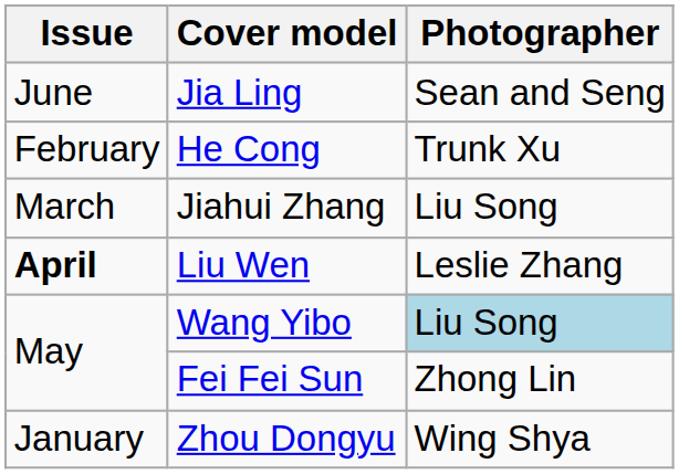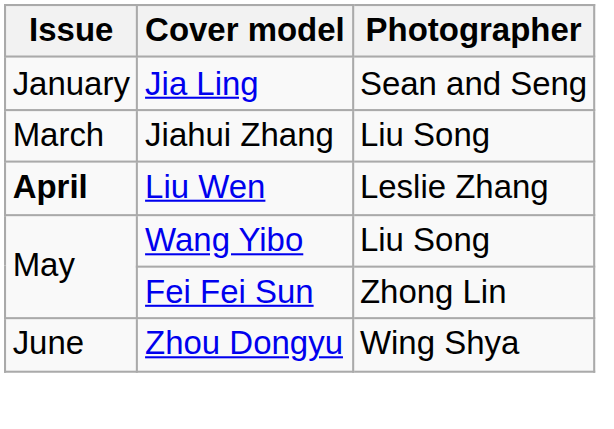 <table class="sortable wikitable">
 <tr>
 <th>Issue</th>
 <th>Cover model</th>
 <th>Photographer</th>
 </tr>
 <tr>
-<td>June</td>
+<td>January</td>
 <td><a href='#'>Jia Ling</a></td>
 <td>Sean and Seng</td>
-</tr>
-<tr>
-<td>February</td>
-<td><a href='#'>He Cong</a></td>
-<td>Trunk Xu</td>
 </tr>
 <tr>
 <td>March</td>
 <td>Jiahui Zhang</td>
 <td>Liu Song</td>
 </tr>
 <tr>
 <td><strong>April</strong></td>
 <td><a href='#'>Liu Wen</a></td>
 <td>Leslie Zhang</td>
 </tr>
 <tr>
 <td rowspan="2">May</td>
 <td><a href='#'>Wang Yibo</a></td>
-<td style="background: lightblue;">Liu Song</td>
+<td>Liu Song</td>
 </tr>
 <tr>
 <td><a href='#'>Fei Fei Sun</a></td>
 <td>Zhong Lin</td>
 </tr>
 <tr>
-<td>January</td>
+<td>June</td>
 <td><a href='#'>Zhou Dongyu</a></td>
 <td>Wing Shya</td>
 </tr>
 </table>
